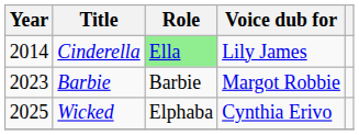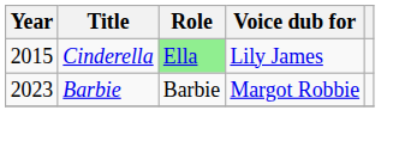 <table class="wikitable">
 <tr>
 <th>Year</th>
 <th>Title</th>
 <th>Role</th>
 <th>Voice dub for</th>
 <th></th>
 </tr>
 <tr>
-<td>2014</td>
+<td>2015</td>
 <td><em><a href='#'>Cinderella</a></em></td>
 <td style="background: lightgreen;"><a href='#'>Ella</a></td>
 <td><a href='#'>Lily James</a></td>
 <td></td>
 </tr>
 <tr>
 <td>2023</td>
 <td><em><a href='#'>Barbie</a></em></td>
 <td>Barbie</td>
 <td><a href='#'>Margot Robbie</a></td>
 <td></td>
 </tr>
 <tr>
-<td>2025</td>
-<td><em><a href='#'>Wicked</a></em></td>
-<td>Elphaba</td>
-<td><a href='#'>Cynthia Erivo</a></td>
-<td></td>
-</tr>
-<tr>
 </tr>
 </table>
